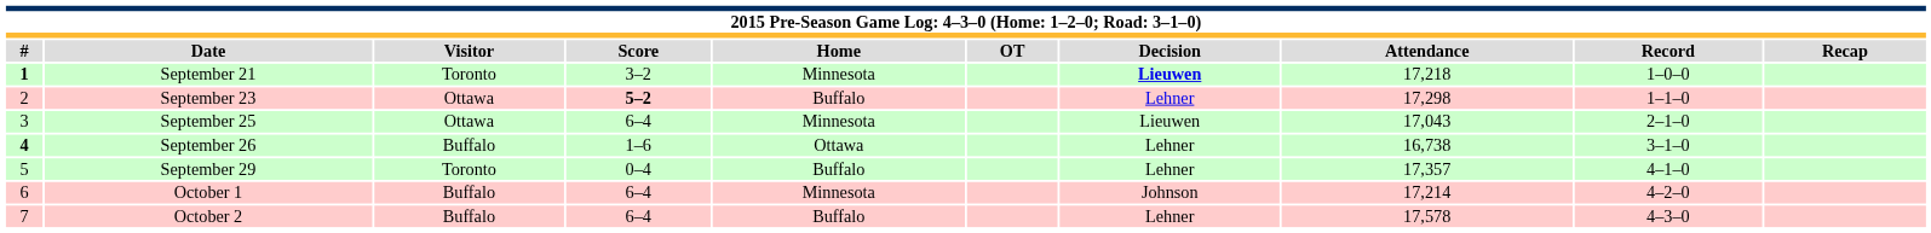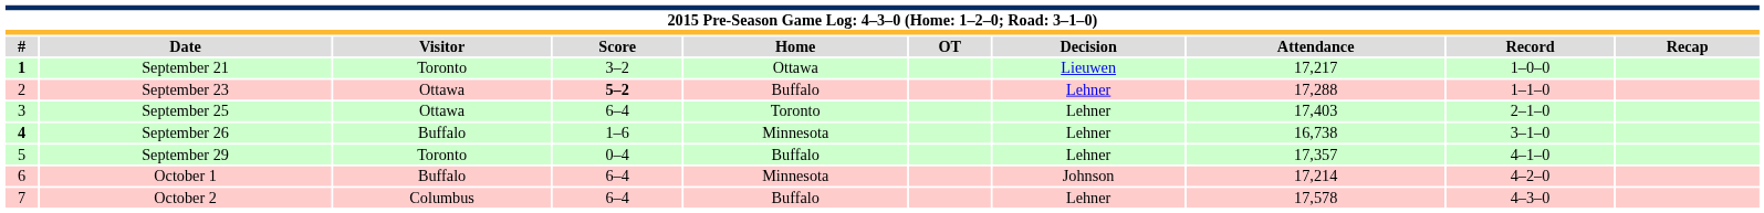 <table class="toccolours collapsible collapsed" style="width:90%; clear:both; margin:1.5em auto; text-align:center;">
 <tr>
 <th colspan=10 style="background:#fff; border-top:#002D62 5px solid; border-bottom:#FDB930 5px solid;">2015 Pre-Season Game Log: 4–3–0 (Home: 1–2–0; Road: 3–1–0)</th>
 </tr>
 <tr style="text-align:center; background:#ddd;">
 <th>#</th>
 <th>Date</th>
 <th>Visitor</th>
 <th>Score</th>
 <th>Home</th>
 <th>OT</th>
 <th>Decision</th>
 <th>Attendance</th>
 <th>Record</th>
 <th>Recap</th>
 </tr>
 <tr style="text-align:center; background:#cfc;">
 <td><strong>1</strong></td>
 <td>September 21</td>
 <td>Toronto</td>
 <td>3–2</td>
-<td>Minnesota</td>
+<td>Ottawa</td>
 <td></td>
-<td><strong><a href='#'>Lieuwen</a></strong></td>
-<td>17,218</td>
+<td><a href='#'>Lieuwen</a></td>
+<td>17,217</td>
 <td>1–0–0</td>
 <td></td>
 </tr>
 <tr style="text-align:center; background:#fcc;">
 <td>2</td>
 <td>September 23</td>
 <td>Ottawa</td>
 <td><strong>5–2</strong></td>
 <td>Buffalo</td>
 <td></td>
 <td><a href='#'>Lehner</a></td>
-<td>17,298</td>
+<td>17,288</td>
 <td>1–1–0</td>
 <td></td>
 </tr>
 <tr style="text-align:center; background:#cfc;">
 <td>3</td>
 <td>September 25</td>
 <td>Ottawa</td>
 <td>6–4</td>
-<td>Minnesota</td>
+<td>Toronto</td>
 <td></td>
-<td>Lieuwen</td>
-<td>17,043</td>
+<td>Lehner</td>
+<td>17,403</td>
 <td>2–1–0</td>
 <td></td>
 </tr>
 <tr style="text-align:center; background:#cfc;">
 <td><strong>4</strong></td>
 <td>September 26</td>
 <td>Buffalo</td>
 <td>1–6</td>
-<td>Ottawa</td>
+<td>Minnesota</td>
 <td></td>
 <td>Lehner</td>
 <td>16,738</td>
 <td>3–1–0</td>
 <td></td>
 </tr>
 <tr style="text-align:center; background:#cfc;">
 <td>5</td>
 <td>September 29</td>
 <td>Toronto</td>
 <td>0–4</td>
 <td>Buffalo</td>
 <td></td>
 <td>Lehner</td>
 <td>17,357</td>
 <td>4–1–0</td>
 <td></td>
 </tr>
 <tr style="text-align:center; background:#fcc;">
 <td>6</td>
 <td>October 1</td>
 <td>Buffalo</td>
 <td>6–4</td>
 <td>Minnesota</td>
 <td></td>
 <td>Johnson</td>
 <td>17,214</td>
 <td>4–2–0</td>
 <td></td>
 </tr>
 <tr style="text-align:center; background:#fcc;">
 <td>7</td>
 <td>October 2</td>
-<td>Buffalo</td>
+<td>Columbus</td>
 <td>6–4</td>
 <td>Buffalo</td>
 <td></td>
 <td>Lehner</td>
 <td>17,578</td>
 <td>4–3–0</td>
 <td></td>
 </tr>
 </table>
